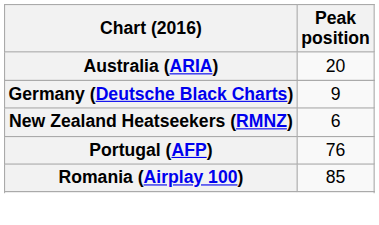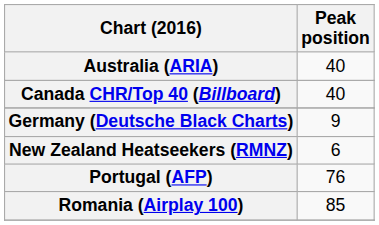 <table class="wikitable sortable plainrowheaders" style="text-align:center;">
 <tr>
 <th>Chart (2016)</th>
 <th>Peak<br>position</th>
 </tr>
 <tr>
 <th scope="row">Australia (<a href='#'>ARIA</a>)</th>
-<td>20</td>
+<td>40</td>
 </tr>
 <tr>
 </tr>
 <tr>
+</tr>
+<tr>
+<th scope="row">Canada <a href='#'>CHR/Top 40</a> (<em><a href='#'>Billboard</a></em>)</th>
+<td style="text-align:center;">40</td>
 </tr>
 <tr>
 </tr>
 <tr>
 </tr>
 <tr>
 <th scope="row">Germany (<a href='#'>Deutsche Black Charts</a>)</th>
 <td>9</td>
 </tr>
 <tr>
 <th scope="row">New Zealand Heatseekers (<a href='#'>RMNZ</a>)</th>
 <td>6</td>
 </tr>
 <tr>
 <th scope="row">Portugal (<a href='#'>AFP</a>)</th>
 <td>76</td>
 </tr>
 <tr>
 <th scope="row">Romania (<a href='#'>Airplay 100</a>)</th>
 <td>85</td>
 </tr>
 <tr>
 </tr>
 <tr>
 </tr>
 <tr>
 </tr>
 <tr>
 </tr>
 <tr>
 </tr>
 <tr>
 </tr>
 <tr>
 </tr>
 <tr>
 </tr>
 <tr>
 </tr>
 <tr>
 </tr>
 </table>
